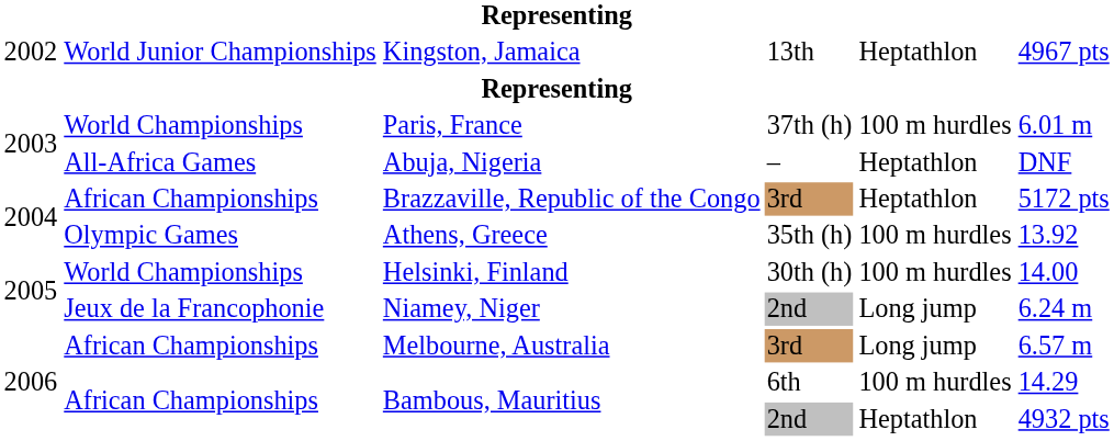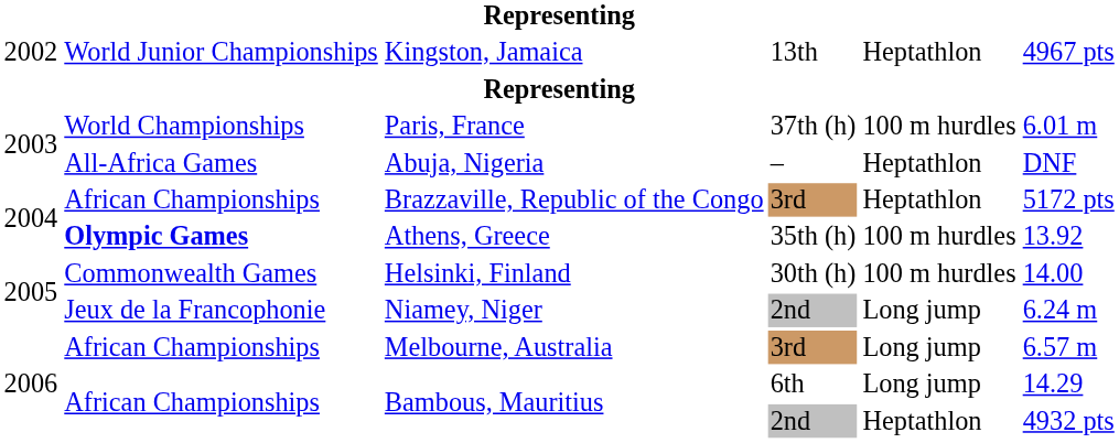 <table>
 <tr>
 <th colspan="6">Representing </th>
 </tr>
 <tr>
 <td>2002</td>
 <td><a href='#'>World Junior Championships</a></td>
 <td><a href='#'>Kingston, Jamaica</a></td>
 <td>13th</td>
 <td>Heptathlon</td>
 <td><a href='#'>4967 pts</a></td>
 </tr>
 <tr>
 <th colspan="6">Representing </th>
 </tr>
 <tr>
 <td rowspan=2>2003</td>
 <td><a href='#'>World Championships</a></td>
 <td><a href='#'>Paris, France</a></td>
 <td>37th (h)</td>
 <td>100 m hurdles</td>
 <td><a href='#'>6.01 m</a></td>
 </tr>
 <tr>
 <td><a href='#'>All-Africa Games</a></td>
 <td><a href='#'>Abuja, Nigeria</a></td>
 <td>–</td>
 <td>Heptathlon</td>
 <td><a href='#'>DNF</a></td>
 </tr>
 <tr>
 <td rowspan=2>2004</td>
 <td><a href='#'>African Championships</a></td>
 <td><a href='#'>Brazzaville, Republic of the Congo</a></td>
 <td bgcolor=cc9966>3rd</td>
 <td>Heptathlon</td>
 <td><a href='#'>5172 pts</a></td>
 </tr>
 <tr>
-<td><a href='#'>Olympic Games</a></td>
+<td><strong><a href='#'>Olympic Games</a></strong></td>
 <td><a href='#'>Athens, Greece</a></td>
 <td>35th (h)</td>
 <td>100 m hurdles</td>
 <td><a href='#'>13.92</a></td>
 </tr>
 <tr>
 <td rowspan=2>2005</td>
-<td><a href='#'>World Championships</a></td>
+<td><a href='#'>Commonwealth Games</a></td>
 <td><a href='#'>Helsinki, Finland</a></td>
 <td>30th (h)</td>
 <td>100 m hurdles</td>
 <td><a href='#'>14.00</a></td>
 </tr>
 <tr>
 <td><a href='#'>Jeux de la Francophonie</a></td>
 <td><a href='#'>Niamey, Niger</a></td>
 <td bgcolor=silver>2nd</td>
 <td>Long jump</td>
 <td><a href='#'>6.24 m</a></td>
 </tr>
 <tr>
 <td rowspan=3>2006</td>
 <td><a href='#'>African Championships</a></td>
 <td><a href='#'>Melbourne, Australia</a></td>
 <td bgcolor=cc9966>3rd</td>
 <td>Long jump</td>
 <td><a href='#'>6.57 m</a></td>
 </tr>
 <tr>
 <td rowspan=2><a href='#'>African Championships</a></td>
 <td rowspan=2><a href='#'>Bambous, Mauritius</a></td>
 <td>6th</td>
-<td>100 m hurdles</td>
+<td>Long jump</td>
 <td><a href='#'>14.29</a></td>
 </tr>
 <tr>
 <td bgcolor=silver>2nd</td>
 <td>Heptathlon</td>
 <td><a href='#'>4932 pts</a></td>
 </tr>
 </table>
